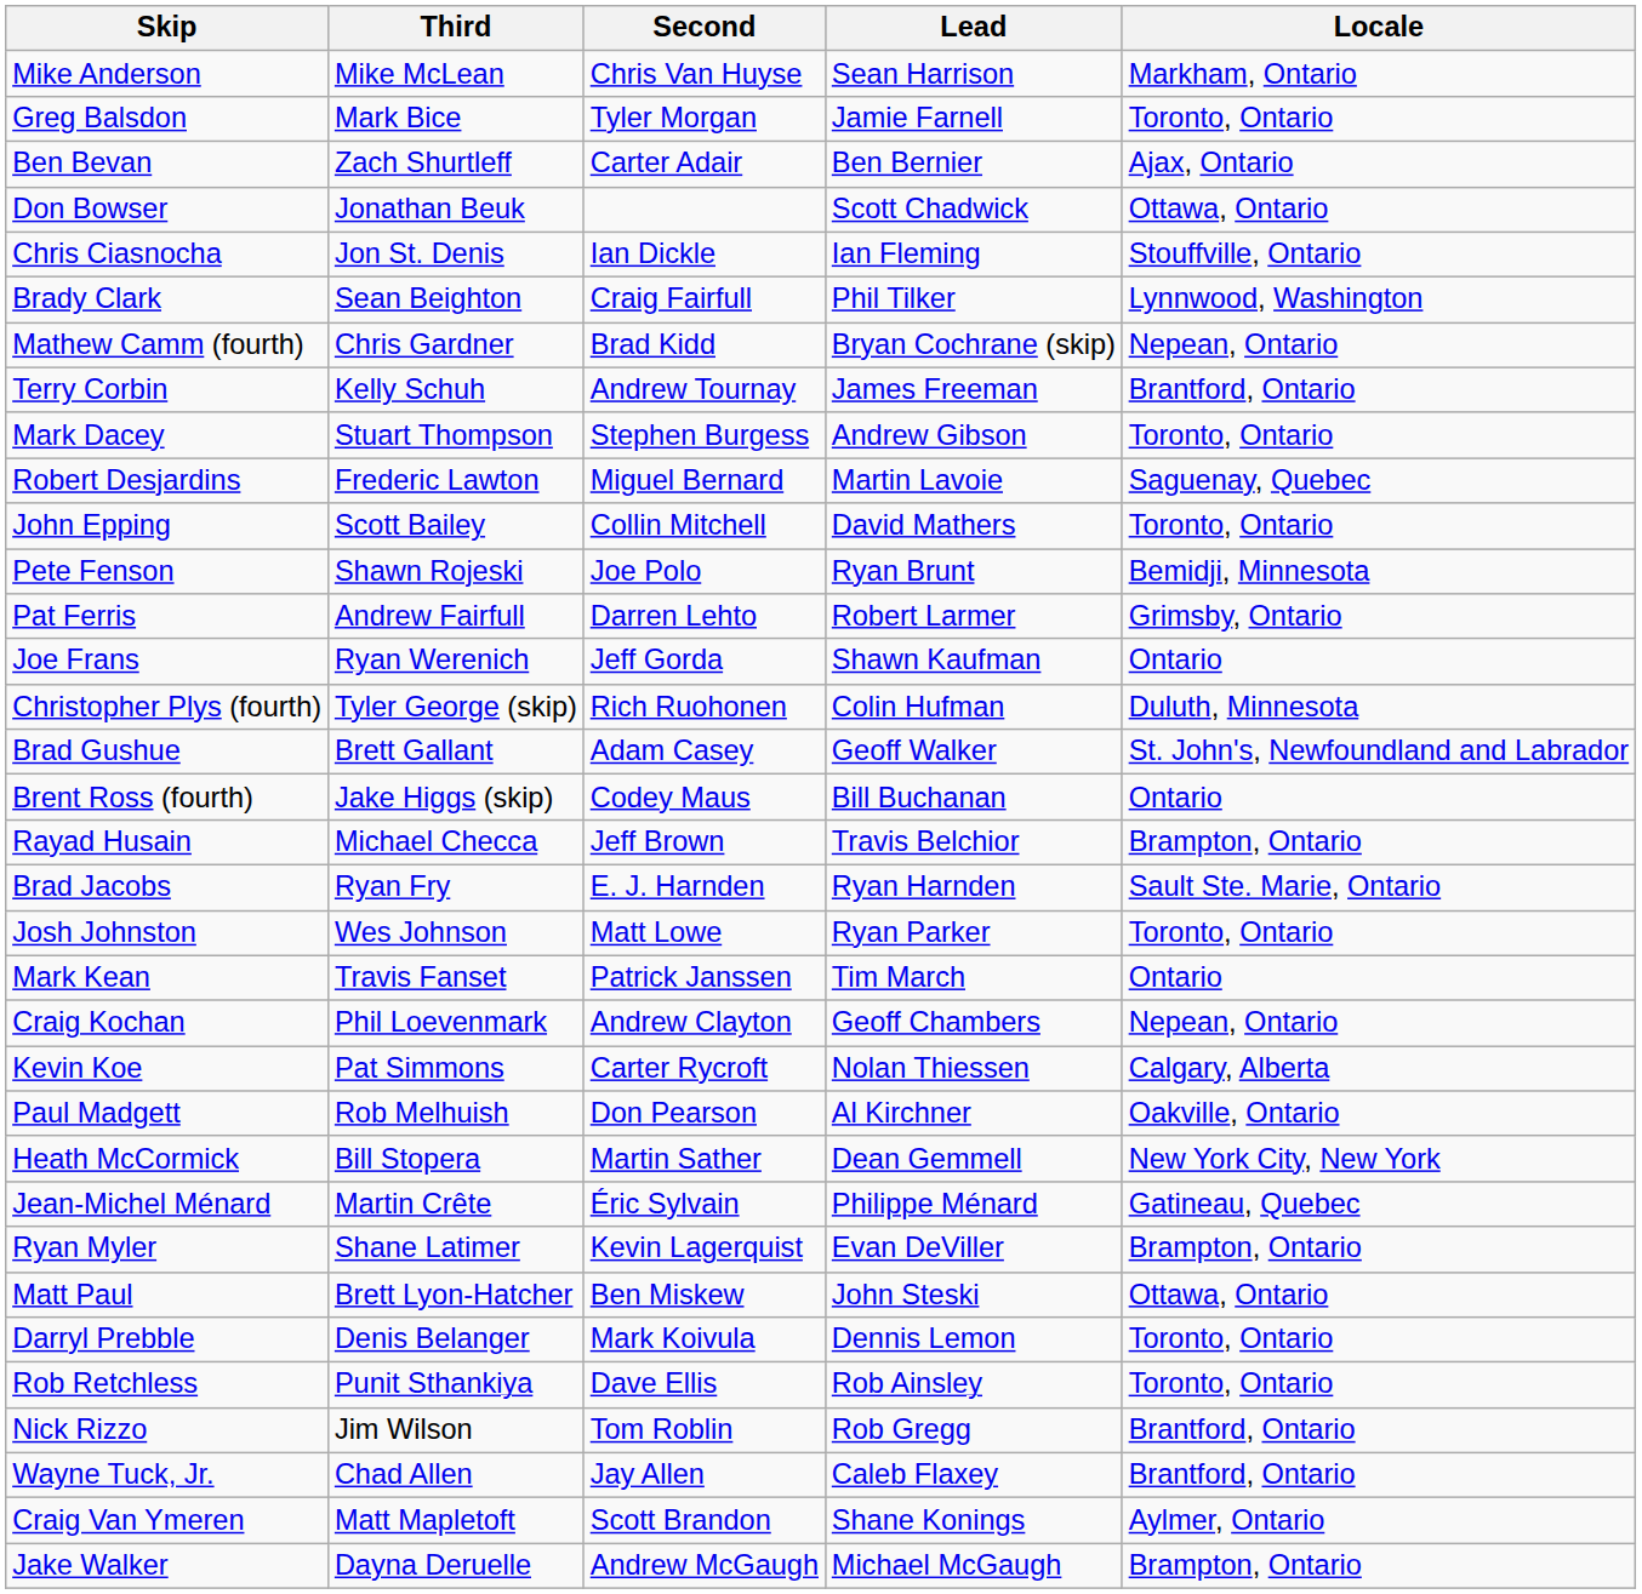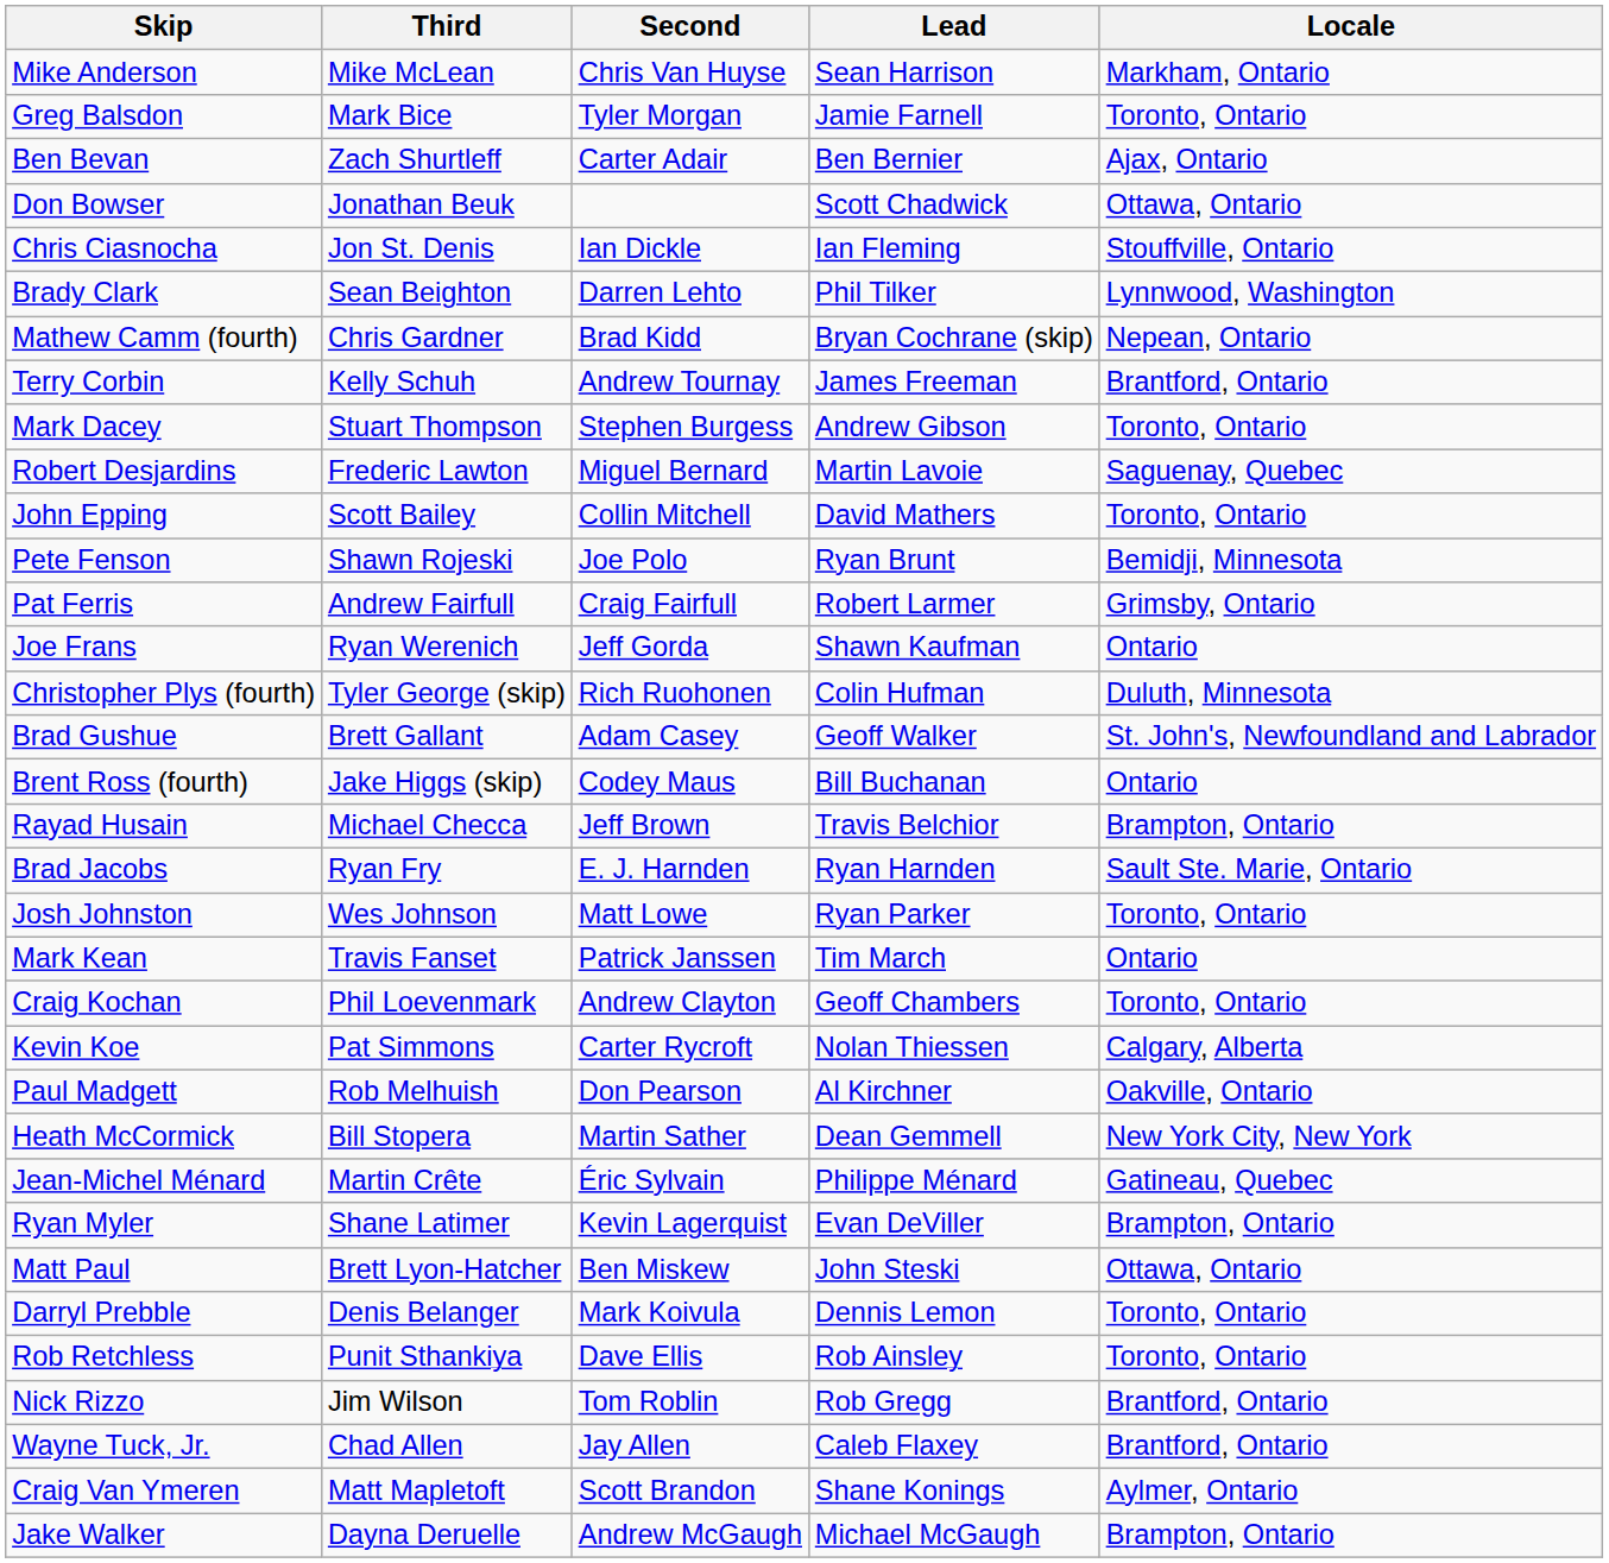 <table class=wikitable>
 <tr>
 <th>Skip</th>
 <th>Third</th>
 <th>Second</th>
 <th>Lead</th>
 <th>Locale</th>
 </tr>
 <tr>
 <td><a href='#'>Mike Anderson</a></td>
 <td><a href='#'>Mike McLean</a></td>
 <td><a href='#'>Chris Van Huyse</a></td>
 <td><a href='#'>Sean Harrison</a></td>
 <td> <a href='#'>Markham</a>, <a href='#'>Ontario</a></td>
 </tr>
 <tr>
 <td><a href='#'>Greg Balsdon</a></td>
 <td><a href='#'>Mark Bice</a></td>
 <td><a href='#'>Tyler Morgan</a></td>
 <td><a href='#'>Jamie Farnell</a></td>
 <td> <a href='#'>Toronto</a>, <a href='#'>Ontario</a></td>
 </tr>
 <tr>
 <td><a href='#'>Ben Bevan</a></td>
 <td><a href='#'>Zach Shurtleff</a></td>
 <td><a href='#'>Carter Adair</a></td>
 <td><a href='#'>Ben Bernier</a></td>
 <td> <a href='#'>Ajax</a>, <a href='#'>Ontario</a></td>
 </tr>
 <tr>
 <td><a href='#'>Don Bowser</a></td>
 <td><a href='#'>Jonathan Beuk</a></td>
 <td></td>
 <td><a href='#'>Scott Chadwick</a></td>
 <td> <a href='#'>Ottawa</a>, <a href='#'>Ontario</a></td>
 </tr>
 <tr>
 <td><a href='#'>Chris Ciasnocha</a></td>
 <td><a href='#'>Jon St. Denis</a></td>
 <td><a href='#'>Ian Dickle</a></td>
 <td><a href='#'>Ian Fleming</a></td>
 <td> <a href='#'>Stouffville</a>, <a href='#'>Ontario</a></td>
 </tr>
 <tr>
 <td><a href='#'>Brady Clark</a></td>
 <td><a href='#'>Sean Beighton</a></td>
-<td><a href='#'>Craig Fairfull</a></td>
+<td><a href='#'>Darren Lehto</a></td>
 <td><a href='#'>Phil Tilker</a></td>
 <td> <a href='#'>Lynnwood</a>, <a href='#'>Washington</a></td>
 </tr>
 <tr>
 <td><a href='#'>Mathew Camm</a> (fourth)</td>
 <td><a href='#'>Chris Gardner</a></td>
 <td><a href='#'>Brad Kidd</a></td>
 <td><a href='#'>Bryan Cochrane</a> (skip)</td>
 <td> <a href='#'>Nepean</a>, <a href='#'>Ontario</a></td>
 </tr>
 <tr>
 <td><a href='#'>Terry Corbin</a></td>
 <td><a href='#'>Kelly Schuh</a></td>
 <td><a href='#'>Andrew Tournay</a></td>
 <td><a href='#'>James Freeman</a></td>
 <td> <a href='#'>Brantford</a>, <a href='#'>Ontario</a></td>
 </tr>
 <tr>
 <td><a href='#'>Mark Dacey</a></td>
 <td><a href='#'>Stuart Thompson</a></td>
 <td><a href='#'>Stephen Burgess</a></td>
 <td><a href='#'>Andrew Gibson</a></td>
 <td> <a href='#'>Toronto</a>, <a href='#'>Ontario</a></td>
 </tr>
 <tr>
 <td><a href='#'>Robert Desjardins</a></td>
 <td><a href='#'>Frederic Lawton</a></td>
 <td><a href='#'>Miguel Bernard</a></td>
 <td><a href='#'>Martin Lavoie</a></td>
 <td> <a href='#'>Saguenay</a>, <a href='#'>Quebec</a></td>
 </tr>
 <tr>
 <td><a href='#'>John Epping</a></td>
 <td><a href='#'>Scott Bailey</a></td>
 <td><a href='#'>Collin Mitchell</a></td>
 <td><a href='#'>David Mathers</a></td>
 <td> <a href='#'>Toronto</a>, <a href='#'>Ontario</a></td>
 </tr>
 <tr>
 <td><a href='#'>Pete Fenson</a></td>
 <td><a href='#'>Shawn Rojeski</a></td>
 <td><a href='#'>Joe Polo</a></td>
 <td><a href='#'>Ryan Brunt</a></td>
 <td> <a href='#'>Bemidji</a>, <a href='#'>Minnesota</a></td>
 </tr>
 <tr>
 <td><a href='#'>Pat Ferris</a></td>
 <td><a href='#'>Andrew Fairfull</a></td>
-<td><a href='#'>Darren Lehto</a></td>
+<td><a href='#'>Craig Fairfull</a></td>
 <td><a href='#'>Robert Larmer</a></td>
 <td> <a href='#'>Grimsby</a>, <a href='#'>Ontario</a></td>
 </tr>
 <tr>
 <td><a href='#'>Joe Frans</a></td>
 <td><a href='#'>Ryan Werenich</a></td>
 <td><a href='#'>Jeff Gorda</a></td>
 <td><a href='#'>Shawn Kaufman</a></td>
 <td> <a href='#'>Ontario</a></td>
 </tr>
 <tr>
 <td><a href='#'>Christopher Plys</a> (fourth)</td>
 <td><a href='#'>Tyler George</a> (skip)</td>
 <td><a href='#'>Rich Ruohonen</a></td>
 <td><a href='#'>Colin Hufman</a></td>
 <td> <a href='#'>Duluth</a>, <a href='#'>Minnesota</a></td>
 </tr>
 <tr>
 <td><a href='#'>Brad Gushue</a></td>
 <td><a href='#'>Brett Gallant</a></td>
 <td><a href='#'>Adam Casey</a></td>
 <td><a href='#'>Geoff Walker</a></td>
 <td> <a href='#'>St. John's</a>, <a href='#'>Newfoundland and Labrador</a></td>
 </tr>
 <tr>
 <td><a href='#'>Brent Ross</a> (fourth)</td>
 <td><a href='#'>Jake Higgs</a> (skip)</td>
 <td><a href='#'>Codey Maus</a></td>
 <td><a href='#'>Bill Buchanan</a></td>
 <td> <a href='#'>Ontario</a></td>
 </tr>
 <tr>
 <td><a href='#'>Rayad Husain</a></td>
 <td><a href='#'>Michael Checca</a></td>
 <td><a href='#'>Jeff Brown</a></td>
 <td><a href='#'>Travis Belchior</a></td>
 <td> <a href='#'>Brampton</a>, <a href='#'>Ontario</a></td>
 </tr>
 <tr>
 <td><a href='#'>Brad Jacobs</a></td>
 <td><a href='#'>Ryan Fry</a></td>
 <td><a href='#'>E. J. Harnden</a></td>
 <td><a href='#'>Ryan Harnden</a></td>
 <td> <a href='#'>Sault Ste. Marie</a>, <a href='#'>Ontario</a></td>
 </tr>
 <tr>
 <td><a href='#'>Josh Johnston</a></td>
 <td><a href='#'>Wes Johnson</a></td>
 <td><a href='#'>Matt Lowe</a></td>
 <td><a href='#'>Ryan Parker</a></td>
 <td> <a href='#'>Toronto</a>, <a href='#'>Ontario</a></td>
 </tr>
 <tr>
 <td><a href='#'>Mark Kean</a></td>
 <td><a href='#'>Travis Fanset</a></td>
 <td><a href='#'>Patrick Janssen</a></td>
 <td><a href='#'>Tim March</a></td>
 <td> <a href='#'>Ontario</a></td>
 </tr>
 <tr>
 <td><a href='#'>Craig Kochan</a></td>
 <td><a href='#'>Phil Loevenmark</a></td>
 <td><a href='#'>Andrew Clayton</a></td>
 <td><a href='#'>Geoff Chambers</a></td>
-<td> <a href='#'>Nepean</a>, <a href='#'>Ontario</a></td>
+<td> <a href='#'>Toronto</a>, <a href='#'>Ontario</a></td>
 </tr>
 <tr>
 <td><a href='#'>Kevin Koe</a></td>
 <td><a href='#'>Pat Simmons</a></td>
 <td><a href='#'>Carter Rycroft</a></td>
 <td><a href='#'>Nolan Thiessen</a></td>
 <td> <a href='#'>Calgary</a>, <a href='#'>Alberta</a></td>
 </tr>
 <tr>
 <td><a href='#'>Paul Madgett</a></td>
 <td><a href='#'>Rob Melhuish</a></td>
 <td><a href='#'>Don Pearson</a></td>
 <td><a href='#'>Al Kirchner</a></td>
 <td> <a href='#'>Oakville</a>, <a href='#'>Ontario</a></td>
 </tr>
 <tr>
 <td><a href='#'>Heath McCormick</a></td>
 <td><a href='#'>Bill Stopera</a></td>
 <td><a href='#'>Martin Sather</a></td>
 <td><a href='#'>Dean Gemmell</a></td>
 <td> <a href='#'>New York City</a>, <a href='#'>New York</a></td>
 </tr>
 <tr>
 <td><a href='#'>Jean-Michel Ménard</a></td>
 <td><a href='#'>Martin Crête</a></td>
 <td><a href='#'>Éric Sylvain</a></td>
 <td><a href='#'>Philippe Ménard</a></td>
 <td> <a href='#'>Gatineau</a>, <a href='#'>Quebec</a></td>
 </tr>
 <tr>
 <td><a href='#'>Ryan Myler</a></td>
 <td><a href='#'>Shane Latimer</a></td>
 <td><a href='#'>Kevin Lagerquist</a></td>
 <td><a href='#'>Evan DeViller</a></td>
 <td> <a href='#'>Brampton</a>, <a href='#'>Ontario</a></td>
 </tr>
 <tr>
 <td><a href='#'>Matt Paul</a></td>
 <td><a href='#'>Brett Lyon-Hatcher</a></td>
 <td><a href='#'>Ben Miskew</a></td>
 <td><a href='#'>John Steski</a></td>
 <td> <a href='#'>Ottawa</a>, <a href='#'>Ontario</a></td>
 </tr>
 <tr>
 <td><a href='#'>Darryl Prebble</a></td>
 <td><a href='#'>Denis Belanger</a></td>
 <td><a href='#'>Mark Koivula</a></td>
 <td><a href='#'>Dennis Lemon</a></td>
 <td> <a href='#'>Toronto</a>, <a href='#'>Ontario</a></td>
 </tr>
 <tr>
 <td><a href='#'>Rob Retchless</a></td>
 <td><a href='#'>Punit Sthankiya</a></td>
 <td><a href='#'>Dave Ellis</a></td>
 <td><a href='#'>Rob Ainsley</a></td>
 <td> <a href='#'>Toronto</a>, <a href='#'>Ontario</a></td>
 </tr>
 <tr>
 <td><a href='#'>Nick Rizzo</a></td>
 <td>Jim Wilson</td>
 <td><a href='#'>Tom Roblin</a></td>
 <td><a href='#'>Rob Gregg</a></td>
 <td> <a href='#'>Brantford</a>, <a href='#'>Ontario</a></td>
 </tr>
 <tr>
 <td><a href='#'>Wayne Tuck, Jr.</a></td>
 <td><a href='#'>Chad Allen</a></td>
 <td><a href='#'>Jay Allen</a></td>
 <td><a href='#'>Caleb Flaxey</a></td>
 <td> <a href='#'>Brantford</a>, <a href='#'>Ontario</a></td>
 </tr>
 <tr>
 <td><a href='#'>Craig Van Ymeren</a></td>
 <td><a href='#'>Matt Mapletoft</a></td>
 <td><a href='#'>Scott Brandon</a></td>
 <td><a href='#'>Shane Konings</a></td>
 <td> <a href='#'>Aylmer</a>, <a href='#'>Ontario</a></td>
 </tr>
 <tr>
 <td><a href='#'>Jake Walker</a></td>
 <td><a href='#'>Dayna Deruelle</a></td>
 <td><a href='#'>Andrew McGaugh</a></td>
 <td><a href='#'>Michael McGaugh</a></td>
 <td> <a href='#'>Brampton</a>, <a href='#'>Ontario</a></td>
 </tr>
 </table>
